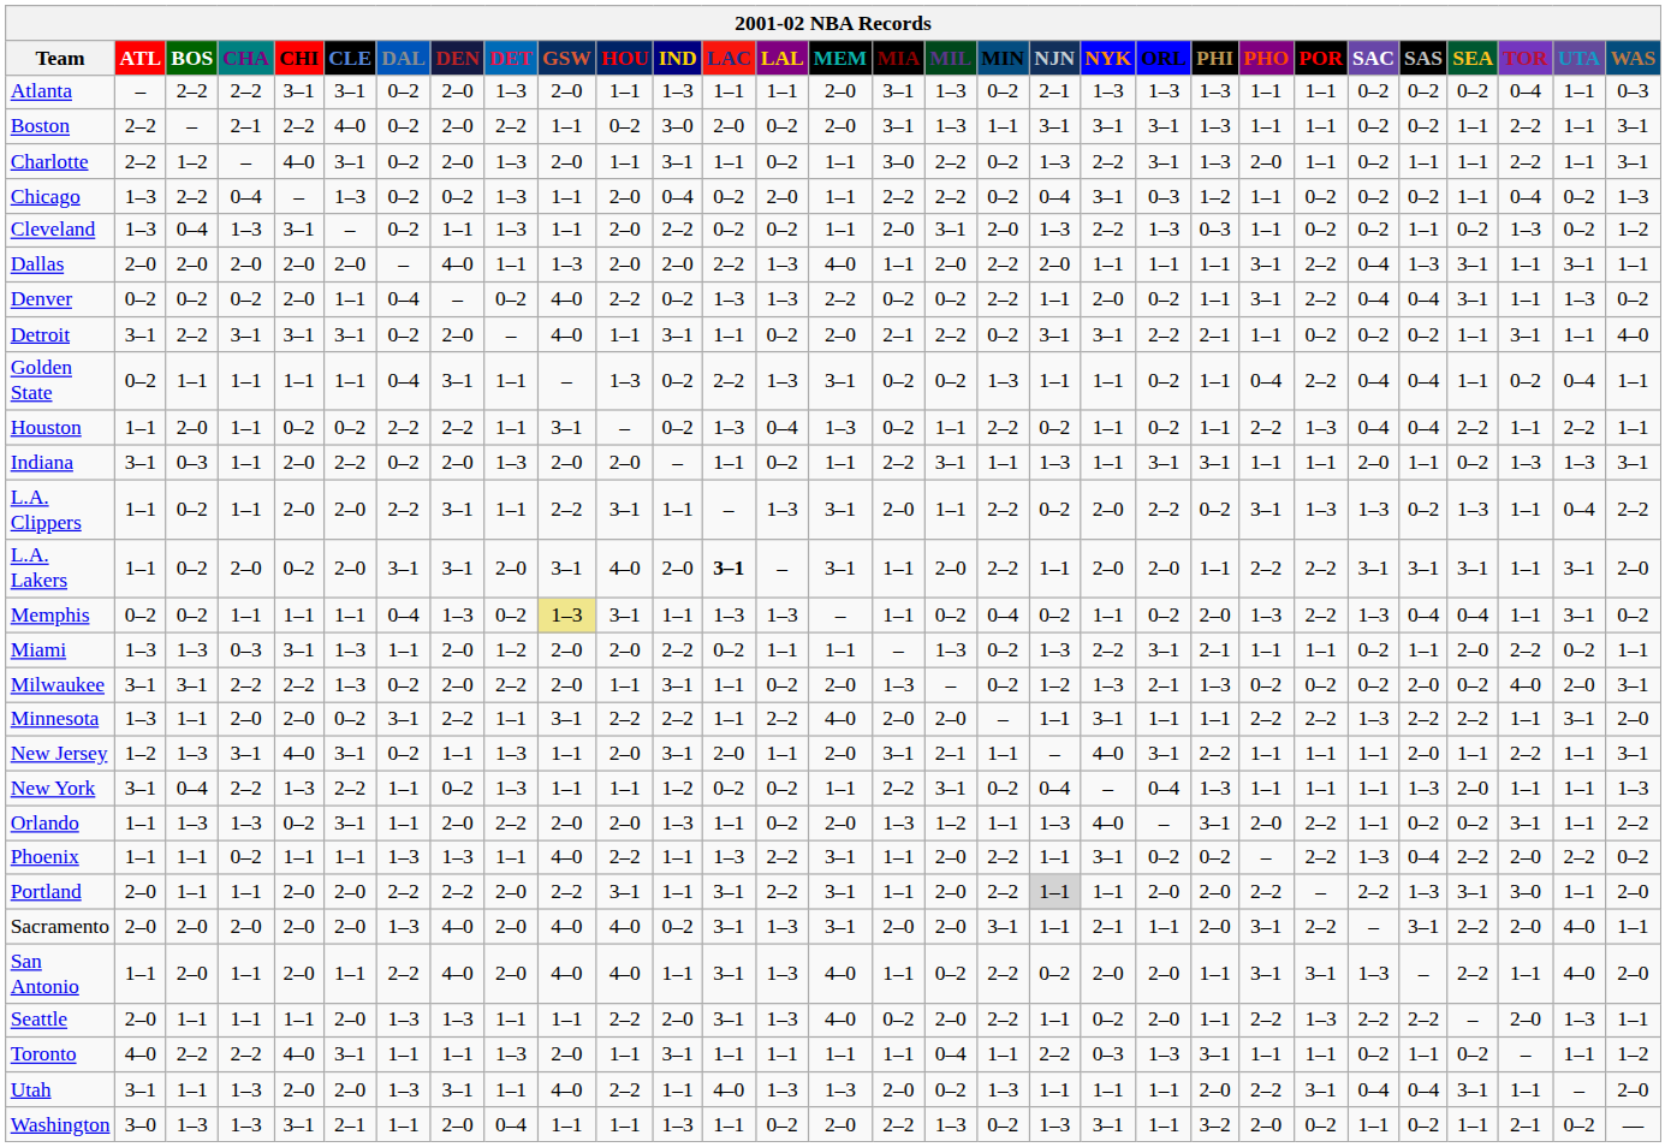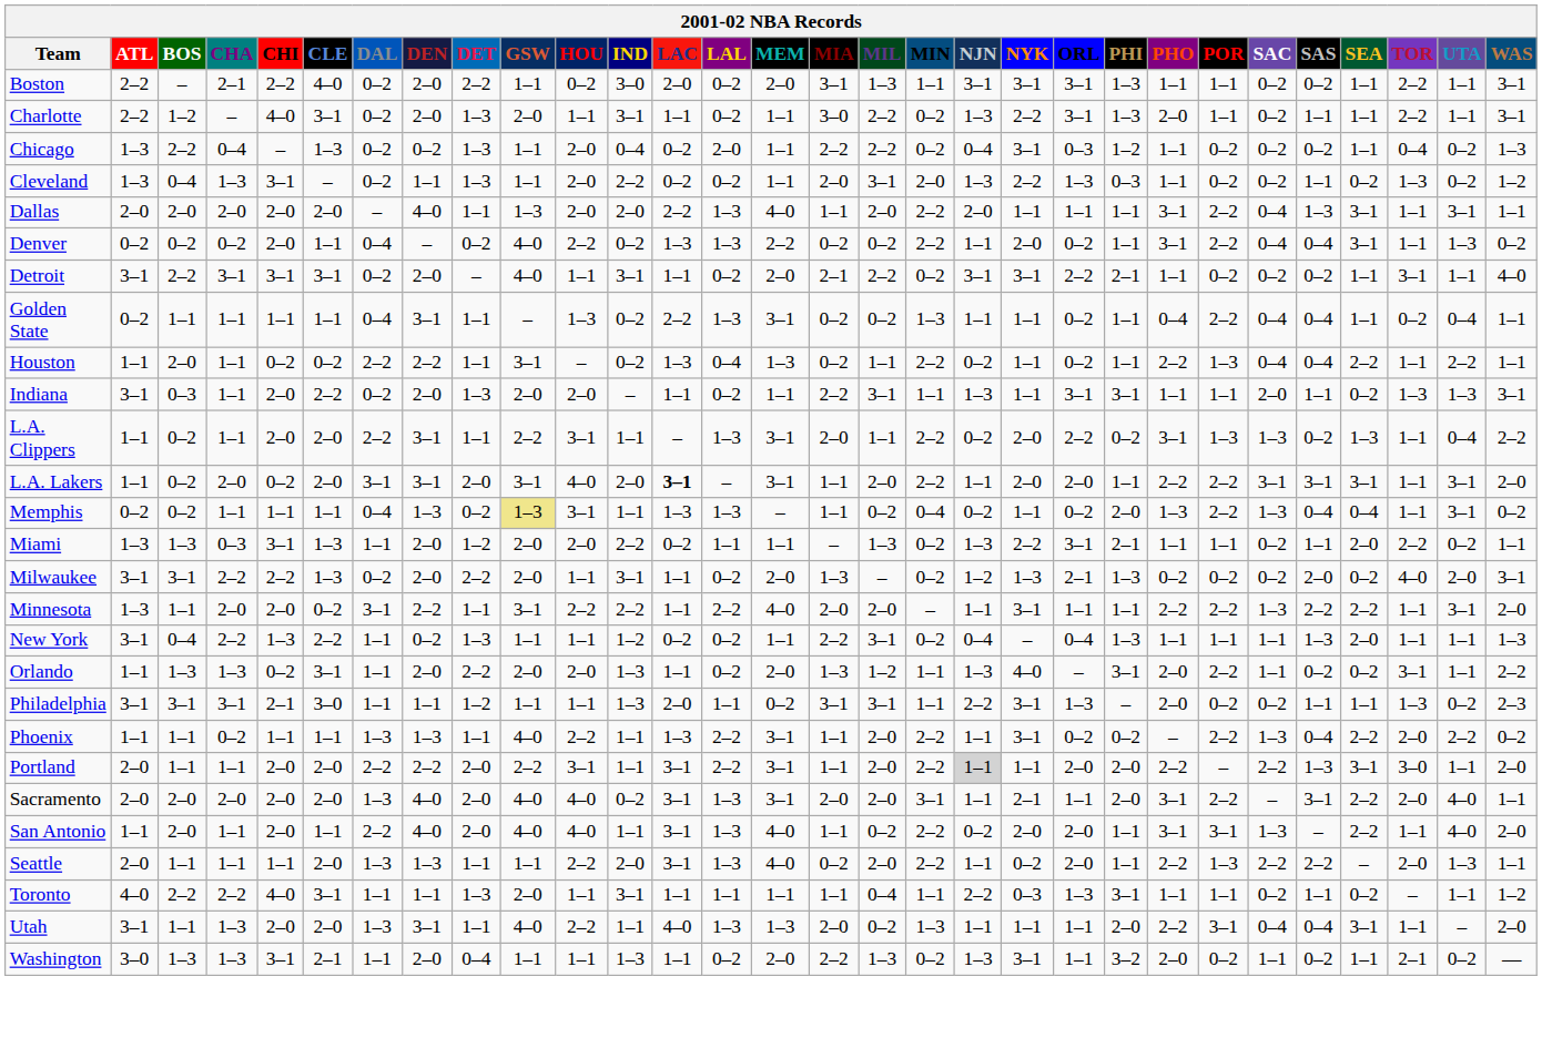 <table class="wikitable" style="font-size:90%; text-align:center;">
 <tr>
 <th colspan=30>2001-02 NBA Records</th>
 </tr>
 <tr>
 <th width=100>Team</th>
 <th style="background:#FF0000;color:#FFFFFF;width=35">ATL</th>
 <th style="background:#006400;color:#FFFFFF;width=35">BOS</th>
 <th style="background:#008080;color:#800080;width=35">CHA</th>
 <th style="background:#FF0000;color:#000000;width=35">CHI</th>
 <th style="background:#000000;color:#5787DC;width=35">CLE</th>
 <th style="background:#0055BA;color:#898D8F;width=35">DAL</th>
 <th style="background:#141A44;color:#BC2224;width=35">DEN</th>
 <th style="background:#006BB7;color:#ED164B;width=35">DET</th>
 <th style="background:#072E63;color:#DC5A34;width=35">GSW</th>
 <th style="background:#002366;color:#FF0000;width=35">HOU</th>
 <th style="background:#000080;color:#FFD700;width=35">IND</th>
 <th style="background:#F9160D;color:#1A2E8B;width=35">LAC</th>
 <th style="background:#800080;color:#FFD700;width=35">LAL</th>
 <th style="background:#000000;color:#0CB2AC;width=35">MEM</th>
 <th style="background:#000000;color:#8B0000;width=35">MIA</th>
 <th style="background:#00471B;color:#5C378A;width=35">MIL</th>
 <th style="background:#044D80;color:#000000;width=35">MIN</th>
 <th style="background:#12305B;color:#C4CED4;width=35">NJN</th>
 <th style="background:#0000FF;color:#FF8C00;width=35">NYK</th>
 <th style="background:#0000FF;color:#000000;width=35">ORL</th>
 <th style="background:#000000;color:#BB9754;width=35">PHI</th>
 <th style="background:#800080;color:#FF4500;width=35">PHO</th>
 <th style="background:#000000;color:#FF0000;width=35">POR</th>
 <th style="background:#6846A8;color:#FFFFFF;width=35">SAC</th>
 <th style="background:#000000;color:#C0C0C0;width=35">SAS</th>
 <th style="background:#005831;color:#FFC322;width=35">SEA</th>
 <th style="background:#7436BF;color:#BE0F34;width=35">TOR</th>
 <th style="background:#644A9C;color:#149BC7;width=35">UTA</th>
 <th style="background:#044D7D;color:#BC7A44;width=35">WAS</th>
-</tr>
-<tr>
-<td style="text-align:left;"><a href='#'>Atlanta</a></td>
-<td>–</td>
-<td>2–2</td>
-<td>2–2</td>
-<td>3–1</td>
-<td>3–1</td>
-<td>0–2</td>
-<td>2–0</td>
-<td>1–3</td>
-<td>2–0</td>
-<td>1–1</td>
-<td>1–3</td>
-<td>1–1</td>
-<td>1–1</td>
-<td>2–0</td>
-<td>3–1</td>
-<td>1–3</td>
-<td>0–2</td>
-<td>2–1</td>
-<td>1–3</td>
-<td>1–3</td>
-<td>1–3</td>
-<td>1–1</td>
-<td>1–1</td>
-<td>0–2</td>
-<td>0–2</td>
-<td>0–2</td>
-<td>0–4</td>
-<td>1–1</td>
-<td>0–3</td>
 </tr>
 <tr>
 <td style="text-align:left;"><a href='#'>Boston</a></td>
 <td>2–2</td>
 <td>–</td>
 <td>2–1</td>
 <td>2–2</td>
 <td>4–0</td>
 <td>0–2</td>
 <td>2–0</td>
 <td>2–2</td>
 <td>1–1</td>
 <td>0–2</td>
 <td>3–0</td>
 <td>2–0</td>
 <td>0–2</td>
 <td>2–0</td>
 <td>3–1</td>
 <td>1–3</td>
 <td>1–1</td>
 <td>3–1</td>
 <td>3–1</td>
 <td>3–1</td>
 <td>1–3</td>
 <td>1–1</td>
 <td>1–1</td>
 <td>0–2</td>
 <td>0–2</td>
 <td>1–1</td>
 <td>2–2</td>
 <td>1–1</td>
 <td>3–1</td>
 </tr>
 <tr>
 <td style="text-align:left;"><a href='#'>Charlotte</a></td>
 <td>2–2</td>
 <td>1–2</td>
 <td>–</td>
 <td>4–0</td>
 <td>3–1</td>
 <td>0–2</td>
 <td>2–0</td>
 <td>1–3</td>
 <td>2–0</td>
 <td>1–1</td>
 <td>3–1</td>
 <td>1–1</td>
 <td>0–2</td>
 <td>1–1</td>
 <td>3–0</td>
 <td>2–2</td>
 <td>0–2</td>
 <td>1–3</td>
 <td>2–2</td>
 <td>3–1</td>
 <td>1–3</td>
 <td>2–0</td>
 <td>1–1</td>
 <td>0–2</td>
 <td>1–1</td>
 <td>1–1</td>
 <td>2–2</td>
 <td>1–1</td>
 <td>3–1</td>
 </tr>
 <tr>
 <td style="text-align:left;"><a href='#'>Chicago</a></td>
 <td>1–3</td>
 <td>2–2</td>
 <td>0–4</td>
 <td>–</td>
 <td>1–3</td>
 <td>0–2</td>
 <td>0–2</td>
 <td>1–3</td>
 <td>1–1</td>
 <td>2–0</td>
 <td>0–4</td>
 <td>0–2</td>
 <td>2–0</td>
 <td>1–1</td>
 <td>2–2</td>
 <td>2–2</td>
 <td>0–2</td>
 <td>0–4</td>
 <td>3–1</td>
 <td>0–3</td>
 <td>1–2</td>
 <td>1–1</td>
 <td>0–2</td>
 <td>0–2</td>
 <td>0–2</td>
 <td>1–1</td>
 <td>0–4</td>
 <td>0–2</td>
 <td>1–3</td>
 </tr>
 <tr>
 <td style="text-align:left;"><a href='#'>Cleveland</a></td>
 <td>1–3</td>
 <td>0–4</td>
 <td>1–3</td>
 <td>3–1</td>
 <td>–</td>
 <td>0–2</td>
 <td>1–1</td>
 <td>1–3</td>
 <td>1–1</td>
 <td>2–0</td>
 <td>2–2</td>
 <td>0–2</td>
 <td>0–2</td>
 <td>1–1</td>
 <td>2–0</td>
 <td>3–1</td>
 <td>2–0</td>
 <td>1–3</td>
 <td>2–2</td>
 <td>1–3</td>
 <td>0–3</td>
 <td>1–1</td>
 <td>0–2</td>
 <td>0–2</td>
 <td>1–1</td>
 <td>0–2</td>
 <td>1–3</td>
 <td>0–2</td>
 <td>1–2</td>
 </tr>
 <tr>
 <td style="text-align:left;"><a href='#'>Dallas</a></td>
 <td>2–0</td>
 <td>2–0</td>
 <td>2–0</td>
 <td>2–0</td>
 <td>2–0</td>
 <td>–</td>
 <td>4–0</td>
 <td>1–1</td>
 <td>1–3</td>
 <td>2–0</td>
 <td>2–0</td>
 <td>2–2</td>
 <td>1–3</td>
 <td>4–0</td>
 <td>1–1</td>
 <td>2–0</td>
 <td>2–2</td>
 <td>2–0</td>
 <td>1–1</td>
 <td>1–1</td>
 <td>1–1</td>
 <td>3–1</td>
 <td>2–2</td>
 <td>0–4</td>
 <td>1–3</td>
 <td>3–1</td>
 <td>1–1</td>
 <td>3–1</td>
 <td>1–1</td>
 </tr>
 <tr>
 <td style="text-align:left;"><a href='#'>Denver</a></td>
 <td>0–2</td>
 <td>0–2</td>
 <td>0–2</td>
 <td>2–0</td>
 <td>1–1</td>
 <td>0–4</td>
 <td>–</td>
 <td>0–2</td>
 <td>4–0</td>
 <td>2–2</td>
 <td>0–2</td>
 <td>1–3</td>
 <td>1–3</td>
 <td>2–2</td>
 <td>0–2</td>
 <td>0–2</td>
 <td>2–2</td>
 <td>1–1</td>
 <td>2–0</td>
 <td>0–2</td>
 <td>1–1</td>
 <td>3–1</td>
 <td>2–2</td>
 <td>0–4</td>
 <td>0–4</td>
 <td>3–1</td>
 <td>1–1</td>
 <td>1–3</td>
 <td>0–2</td>
 </tr>
 <tr>
 <td style="text-align:left;"><a href='#'>Detroit</a></td>
 <td>3–1</td>
 <td>2–2</td>
 <td>3–1</td>
 <td>3–1</td>
 <td>3–1</td>
 <td>0–2</td>
 <td>2–0</td>
 <td>–</td>
 <td>4–0</td>
 <td>1–1</td>
 <td>3–1</td>
 <td>1–1</td>
 <td>0–2</td>
 <td>2–0</td>
 <td>2–1</td>
 <td>2–2</td>
 <td>0–2</td>
 <td>3–1</td>
 <td>3–1</td>
 <td>2–2</td>
 <td>2–1</td>
 <td>1–1</td>
 <td>0–2</td>
 <td>0–2</td>
 <td>0–2</td>
 <td>1–1</td>
 <td>3–1</td>
 <td>1–1</td>
 <td>4–0</td>
 </tr>
 <tr>
 <td style="text-align:left;"><a href='#'>Golden State</a></td>
 <td>0–2</td>
 <td>1–1</td>
 <td>1–1</td>
 <td>1–1</td>
 <td>1–1</td>
 <td>0–4</td>
 <td>3–1</td>
 <td>1–1</td>
 <td>–</td>
 <td>1–3</td>
 <td>0–2</td>
 <td>2–2</td>
 <td>1–3</td>
 <td>3–1</td>
 <td>0–2</td>
 <td>0–2</td>
 <td>1–3</td>
 <td>1–1</td>
 <td>1–1</td>
 <td>0–2</td>
 <td>1–1</td>
 <td>0–4</td>
 <td>2–2</td>
 <td>0–4</td>
 <td>0–4</td>
 <td>1–1</td>
 <td>0–2</td>
 <td>0–4</td>
 <td>1–1</td>
 </tr>
 <tr>
 <td style="text-align:left;"><a href='#'>Houston</a></td>
 <td>1–1</td>
 <td>2–0</td>
 <td>1–1</td>
 <td>0–2</td>
 <td>0–2</td>
 <td>2–2</td>
 <td>2–2</td>
 <td>1–1</td>
 <td>3–1</td>
 <td>–</td>
 <td>0–2</td>
 <td>1–3</td>
 <td>0–4</td>
 <td>1–3</td>
 <td>0–2</td>
 <td>1–1</td>
 <td>2–2</td>
 <td>0–2</td>
 <td>1–1</td>
 <td>0–2</td>
 <td>1–1</td>
 <td>2–2</td>
 <td>1–3</td>
 <td>0–4</td>
 <td>0–4</td>
 <td>2–2</td>
 <td>1–1</td>
 <td>2–2</td>
 <td>1–1</td>
 </tr>
 <tr>
 <td style="text-align:left;"><a href='#'>Indiana</a></td>
 <td>3–1</td>
 <td>0–3</td>
 <td>1–1</td>
 <td>2–0</td>
 <td>2–2</td>
 <td>0–2</td>
 <td>2–0</td>
 <td>1–3</td>
 <td>2–0</td>
 <td>2–0</td>
 <td>–</td>
 <td>1–1</td>
 <td>0–2</td>
 <td>1–1</td>
 <td>2–2</td>
 <td>3–1</td>
 <td>1–1</td>
 <td>1–3</td>
 <td>1–1</td>
 <td>3–1</td>
 <td>3–1</td>
 <td>1–1</td>
 <td>1–1</td>
 <td>2–0</td>
 <td>1–1</td>
 <td>0–2</td>
 <td>1–3</td>
 <td>1–3</td>
 <td>3–1</td>
 </tr>
 <tr>
 <td style="text-align:left;"><a href='#'>L.A. Clippers</a></td>
 <td>1–1</td>
 <td>0–2</td>
 <td>1–1</td>
 <td>2–0</td>
 <td>2–0</td>
 <td>2–2</td>
 <td>3–1</td>
 <td>1–1</td>
 <td>2–2</td>
 <td>3–1</td>
 <td>1–1</td>
 <td>–</td>
 <td>1–3</td>
 <td>3–1</td>
 <td>2–0</td>
 <td>1–1</td>
 <td>2–2</td>
 <td>0–2</td>
 <td>2–0</td>
 <td>2–2</td>
 <td>0–2</td>
 <td>3–1</td>
 <td>1–3</td>
 <td>1–3</td>
 <td>0–2</td>
 <td>1–3</td>
 <td>1–1</td>
 <td>0–4</td>
 <td>2–2</td>
 </tr>
 <tr>
 <td style="text-align:left;"><a href='#'>L.A. Lakers</a></td>
 <td>1–1</td>
 <td>0–2</td>
 <td>2–0</td>
 <td>0–2</td>
 <td>2–0</td>
 <td>3–1</td>
 <td>3–1</td>
 <td>2–0</td>
 <td>3–1</td>
 <td>4–0</td>
 <td>2–0</td>
 <td><strong>3–1</strong></td>
 <td>–</td>
 <td>3–1</td>
 <td>1–1</td>
 <td>2–0</td>
 <td>2–2</td>
 <td>1–1</td>
 <td>2–0</td>
 <td>2–0</td>
 <td>1–1</td>
 <td>2–2</td>
 <td>2–2</td>
 <td>3–1</td>
 <td>3–1</td>
 <td>3–1</td>
 <td>1–1</td>
 <td>3–1</td>
 <td>2–0</td>
 </tr>
 <tr>
 <td style="text-align:left;"><a href='#'>Memphis</a></td>
 <td>0–2</td>
 <td>0–2</td>
 <td>1–1</td>
 <td>1–1</td>
 <td>1–1</td>
 <td>0–4</td>
 <td>1–3</td>
 <td>0–2</td>
 <td style="background: khaki;">1–3</td>
 <td>3–1</td>
 <td>1–1</td>
 <td>1–3</td>
 <td>1–3</td>
 <td>–</td>
 <td>1–1</td>
 <td>0–2</td>
 <td>0–4</td>
 <td>0–2</td>
 <td>1–1</td>
 <td>0–2</td>
 <td>2–0</td>
 <td>1–3</td>
 <td>2–2</td>
 <td>1–3</td>
 <td>0–4</td>
 <td>0–4</td>
 <td>1–1</td>
 <td>3–1</td>
 <td>0–2</td>
 </tr>
 <tr>
 <td style="text-align:left;"><a href='#'>Miami</a></td>
 <td>1–3</td>
 <td>1–3</td>
 <td>0–3</td>
 <td>3–1</td>
 <td>1–3</td>
 <td>1–1</td>
 <td>2–0</td>
 <td>1–2</td>
 <td>2–0</td>
 <td>2–0</td>
 <td>2–2</td>
 <td>0–2</td>
 <td>1–1</td>
 <td>1–1</td>
 <td>–</td>
 <td>1–3</td>
 <td>0–2</td>
 <td>1–3</td>
 <td>2–2</td>
 <td>3–1</td>
 <td>2–1</td>
 <td>1–1</td>
 <td>1–1</td>
 <td>0–2</td>
 <td>1–1</td>
 <td>2–0</td>
 <td>2–2</td>
 <td>0–2</td>
 <td>1–1</td>
 </tr>
 <tr>
 <td style="text-align:left;"><a href='#'>Milwaukee</a></td>
 <td>3–1</td>
 <td>3–1</td>
 <td>2–2</td>
 <td>2–2</td>
 <td>1–3</td>
 <td>0–2</td>
 <td>2–0</td>
 <td>2–2</td>
 <td>2–0</td>
 <td>1–1</td>
 <td>3–1</td>
 <td>1–1</td>
 <td>0–2</td>
 <td>2–0</td>
 <td>1–3</td>
 <td>–</td>
 <td>0–2</td>
 <td>1–2</td>
 <td>1–3</td>
 <td>2–1</td>
 <td>1–3</td>
 <td>0–2</td>
 <td>0–2</td>
 <td>0–2</td>
 <td>2–0</td>
 <td>0–2</td>
 <td>4–0</td>
 <td>2–0</td>
 <td>3–1</td>
 </tr>
 <tr>
 <td style="text-align:left;"><a href='#'>Minnesota</a></td>
 <td>1–3</td>
 <td>1–1</td>
 <td>2–0</td>
 <td>2–0</td>
 <td>0–2</td>
 <td>3–1</td>
 <td>2–2</td>
 <td>1–1</td>
 <td>3–1</td>
 <td>2–2</td>
 <td>2–2</td>
 <td>1–1</td>
 <td>2–2</td>
 <td>4–0</td>
 <td>2–0</td>
 <td>2–0</td>
 <td>–</td>
 <td>1–1</td>
 <td>3–1</td>
 <td>1–1</td>
 <td>1–1</td>
 <td>2–2</td>
 <td>2–2</td>
 <td>1–3</td>
 <td>2–2</td>
 <td>2–2</td>
 <td>1–1</td>
 <td>3–1</td>
 <td>2–0</td>
 </tr>
 <tr>
-<td style="text-align:left;"><a href='#'>New Jersey</a></td>
-<td>1–2</td>
-<td>1–3</td>
-<td>3–1</td>
-<td>4–0</td>
-<td>3–1</td>
-<td>0–2</td>
-<td>1–1</td>
-<td>1–3</td>
-<td>1–1</td>
-<td>2–0</td>
-<td>3–1</td>
-<td>2–0</td>
-<td>1–1</td>
-<td>2–0</td>
-<td>3–1</td>
-<td>2–1</td>
-<td>1–1</td>
-<td>–</td>
-<td>4–0</td>
-<td>3–1</td>
-<td>2–2</td>
-<td>1–1</td>
-<td>1–1</td>
-<td>1–1</td>
-<td>2–0</td>
-<td>1–1</td>
-<td>2–2</td>
-<td>1–1</td>
-<td>3–1</td>
-</tr>
-<tr>
 <td style="text-align:left;"><a href='#'>New York</a></td>
 <td>3–1</td>
 <td>0–4</td>
 <td>2–2</td>
 <td>1–3</td>
 <td>2–2</td>
 <td>1–1</td>
 <td>0–2</td>
 <td>1–3</td>
 <td>1–1</td>
 <td>1–1</td>
 <td>1–2</td>
 <td>0–2</td>
 <td>0–2</td>
 <td>1–1</td>
 <td>2–2</td>
 <td>3–1</td>
 <td>0–2</td>
 <td>0–4</td>
 <td>–</td>
 <td>0–4</td>
 <td>1–3</td>
 <td>1–1</td>
 <td>1–1</td>
 <td>1–1</td>
 <td>1–3</td>
 <td>2–0</td>
 <td>1–1</td>
 <td>1–1</td>
 <td>1–3</td>
 </tr>
 <tr>
 <td style="text-align:left;"><a href='#'>Orlando</a></td>
 <td>1–1</td>
 <td>1–3</td>
 <td>1–3</td>
 <td>0–2</td>
 <td>3–1</td>
 <td>1–1</td>
 <td>2–0</td>
 <td>2–2</td>
 <td>2–0</td>
 <td>2–0</td>
 <td>1–3</td>
 <td>1–1</td>
 <td>0–2</td>
 <td>2–0</td>
 <td>1–3</td>
 <td>1–2</td>
 <td>1–1</td>
 <td>1–3</td>
 <td>4–0</td>
 <td>–</td>
 <td>3–1</td>
 <td>2–0</td>
 <td>2–2</td>
 <td>1–1</td>
 <td>0–2</td>
 <td>0–2</td>
 <td>3–1</td>
 <td>1–1</td>
 <td>2–2</td>
+</tr>
+<tr>
+<td style="text-align:left;"><a href='#'>Philadelphia</a></td>
+<td>3–1</td>
+<td>3–1</td>
+<td>3–1</td>
+<td>2–1</td>
+<td>3–0</td>
+<td>1–1</td>
+<td>1–1</td>
+<td>1–2</td>
+<td>1–1</td>
+<td>1–1</td>
+<td>1–3</td>
+<td>2–0</td>
+<td>1–1</td>
+<td>0–2</td>
+<td>3–1</td>
+<td>3–1</td>
+<td>1–1</td>
+<td>2–2</td>
+<td>3–1</td>
+<td>1–3</td>
+<td>–</td>
+<td>2–0</td>
+<td>0–2</td>
+<td>0–2</td>
+<td>1–1</td>
+<td>1–1</td>
+<td>1–3</td>
+<td>0–2</td>
+<td>2–3</td>
 </tr>
 <tr>
 <td style="text-align:left;"><a href='#'>Phoenix</a></td>
 <td>1–1</td>
 <td>1–1</td>
 <td>0–2</td>
 <td>1–1</td>
 <td>1–1</td>
 <td>1–3</td>
 <td>1–3</td>
 <td>1–1</td>
 <td>4–0</td>
 <td>2–2</td>
 <td>1–1</td>
 <td>1–3</td>
 <td>2–2</td>
 <td>3–1</td>
 <td>1–1</td>
 <td>2–0</td>
 <td>2–2</td>
 <td>1–1</td>
 <td>3–1</td>
 <td>0–2</td>
 <td>0–2</td>
 <td>–</td>
 <td>2–2</td>
 <td>1–3</td>
 <td>0–4</td>
 <td>2–2</td>
 <td>2–0</td>
 <td>2–2</td>
 <td>0–2</td>
 </tr>
 <tr>
 <td style="text-align:left;"><a href='#'>Portland</a></td>
 <td>2–0</td>
 <td>1–1</td>
 <td>1–1</td>
 <td>2–0</td>
 <td>2–0</td>
 <td>2–2</td>
 <td>2–2</td>
 <td>2–0</td>
 <td>2–2</td>
 <td>3–1</td>
 <td>1–1</td>
 <td>3–1</td>
 <td>2–2</td>
 <td>3–1</td>
 <td>1–1</td>
 <td>2–0</td>
 <td>2–2</td>
 <td style="background: lightgrey;">1–1</td>
 <td>1–1</td>
 <td>2–0</td>
 <td>2–0</td>
 <td>2–2</td>
 <td>–</td>
 <td>2–2</td>
 <td>1–3</td>
 <td>3–1</td>
 <td>3–0</td>
 <td>1–1</td>
 <td>2–0</td>
 </tr>
 <tr>
 <td style="text-align:left;">Sacramento</td>
 <td>2–0</td>
 <td>2–0</td>
 <td>2–0</td>
 <td>2–0</td>
 <td>2–0</td>
 <td>1–3</td>
 <td>4–0</td>
 <td>2–0</td>
 <td>4–0</td>
 <td>4–0</td>
 <td>0–2</td>
 <td>3–1</td>
 <td>1–3</td>
 <td>3–1</td>
 <td>2–0</td>
 <td>2–0</td>
 <td>3–1</td>
 <td>1–1</td>
 <td>2–1</td>
 <td>1–1</td>
 <td>2–0</td>
 <td>3–1</td>
 <td>2–2</td>
 <td>–</td>
 <td>3–1</td>
 <td>2–2</td>
 <td>2–0</td>
 <td>4–0</td>
 <td>1–1</td>
 </tr>
 <tr>
 <td style="text-align:left;"><a href='#'>San Antonio</a></td>
 <td>1–1</td>
 <td>2–0</td>
 <td>1–1</td>
 <td>2–0</td>
 <td>1–1</td>
 <td>2–2</td>
 <td>4–0</td>
 <td>2–0</td>
 <td>4–0</td>
 <td>4–0</td>
 <td>1–1</td>
 <td>3–1</td>
 <td>1–3</td>
 <td>4–0</td>
 <td>1–1</td>
 <td>0–2</td>
 <td>2–2</td>
 <td>0–2</td>
 <td>2–0</td>
 <td>2–0</td>
 <td>1–1</td>
 <td>3–1</td>
 <td>3–1</td>
 <td>1–3</td>
 <td>–</td>
 <td>2–2</td>
 <td>1–1</td>
 <td>4–0</td>
 <td>2–0</td>
 </tr>
 <tr>
 <td style="text-align:left;"><a href='#'>Seattle</a></td>
 <td>2–0</td>
 <td>1–1</td>
 <td>1–1</td>
 <td>1–1</td>
 <td>2–0</td>
 <td>1–3</td>
 <td>1–3</td>
 <td>1–1</td>
 <td>1–1</td>
 <td>2–2</td>
 <td>2–0</td>
 <td>3–1</td>
 <td>1–3</td>
 <td>4–0</td>
 <td>0–2</td>
 <td>2–0</td>
 <td>2–2</td>
 <td>1–1</td>
 <td>0–2</td>
 <td>2–0</td>
 <td>1–1</td>
 <td>2–2</td>
 <td>1–3</td>
 <td>2–2</td>
 <td>2–2</td>
 <td>–</td>
 <td>2–0</td>
 <td>1–3</td>
 <td>1–1</td>
 </tr>
 <tr>
 <td style="text-align:left;"><a href='#'>Toronto</a></td>
 <td>4–0</td>
 <td>2–2</td>
 <td>2–2</td>
 <td>4–0</td>
 <td>3–1</td>
 <td>1–1</td>
 <td>1–1</td>
 <td>1–3</td>
 <td>2–0</td>
 <td>1–1</td>
 <td>3–1</td>
 <td>1–1</td>
 <td>1–1</td>
 <td>1–1</td>
 <td>1–1</td>
 <td>0–4</td>
 <td>1–1</td>
 <td>2–2</td>
 <td>0–3</td>
 <td>1–3</td>
 <td>3–1</td>
 <td>1–1</td>
 <td>1–1</td>
 <td>0–2</td>
 <td>1–1</td>
 <td>0–2</td>
 <td>–</td>
 <td>1–1</td>
 <td>1–2</td>
 </tr>
 <tr>
 <td style="text-align:left;"><a href='#'>Utah</a></td>
 <td>3–1</td>
 <td>1–1</td>
 <td>1–3</td>
 <td>2–0</td>
 <td>2–0</td>
 <td>1–3</td>
 <td>3–1</td>
 <td>1–1</td>
 <td>4–0</td>
 <td>2–2</td>
 <td>1–1</td>
 <td>4–0</td>
 <td>1–3</td>
 <td>1–3</td>
 <td>2–0</td>
 <td>0–2</td>
 <td>1–3</td>
 <td>1–1</td>
 <td>1–1</td>
 <td>1–1</td>
 <td>2–0</td>
 <td>2–2</td>
 <td>3–1</td>
 <td>0–4</td>
 <td>0–4</td>
 <td>3–1</td>
 <td>1–1</td>
 <td>–</td>
 <td>2–0</td>
 </tr>
 <tr>
 <td style="text-align:left;"><a href='#'>Washington</a></td>
 <td>3–0</td>
 <td>1–3</td>
 <td>1–3</td>
 <td>3–1</td>
 <td>2–1</td>
 <td>1–1</td>
 <td>2–0</td>
 <td>0–4</td>
 <td>1–1</td>
 <td>1–1</td>
 <td>1–3</td>
 <td>1–1</td>
 <td>0–2</td>
 <td>2–0</td>
 <td>2–2</td>
 <td>1–3</td>
 <td>0–2</td>
 <td>1–3</td>
 <td>3–1</td>
 <td>1–1</td>
 <td>3–2</td>
 <td>2–0</td>
 <td>0–2</td>
 <td>1–1</td>
 <td>0–2</td>
 <td>1–1</td>
 <td>2–1</td>
 <td>0–2</td>
 <td>—</td>
 </tr>
 </table>
